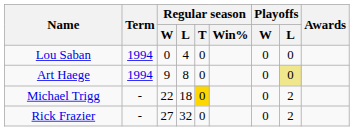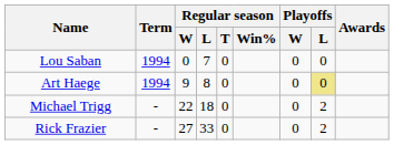 <table class="wikitable">
 <tr>
 <th rowspan="2" style="width:140px;">Name</th>
 <th rowspan="2">Term</th>
 <th colspan="4">Regular season</th>
 <th colspan="2">Playoffs</th>
 <th rowspan="2">Awards</th>
 </tr>
 <tr>
 <th>W</th>
 <th>L</th>
 <th>T</th>
 <th>Win%</th>
 <th>W</th>
 <th>L</th>
 </tr>
 <tr>
 <td style="text-align:center;"><a href='#'>Lou Saban</a></td>
 <td style="text-align:center;"><a href='#'>1994</a></td>
 <td style="text-align:center;">0</td>
-<td style="text-align:center;">4</td>
+<td style="text-align:center;">7</td>
 <td style="text-align:center;">0</td>
 <td style="text-align:center;"></td>
 <td style="text-align:center;">0</td>
 <td style="text-align:center;">0</td>
 <td style="text-align:center;"></td>
 </tr>
 <tr>
 <td style="text-align:center;"><a href='#'>Art Haege</a></td>
 <td style="text-align:center;"><a href='#'>1994</a></td>
 <td style="text-align:center;">9</td>
 <td style="text-align:center;">8</td>
 <td style="text-align:center;">0</td>
 <td style="text-align:center;"></td>
 <td style="text-align:center;">0</td>
 <td style="background: khaki; text-align:center;">0</td>
 <td style="text-align:center;"></td>
 </tr>
 <tr>
 <td style="text-align:center;"><a href='#'>Michael Trigg</a></td>
 <td style="text-align:center;">-</td>
 <td style="text-align:center;">22</td>
 <td style="text-align:center;">18</td>
-<td style="background: gold; text-align:center;">0</td>
+<td style="text-align:center;">0</td>
 <td style="text-align:center;"></td>
 <td style="text-align:center;">0</td>
 <td style="text-align:center;">2</td>
 <td style="text-align:center;"></td>
 </tr>
 <tr>
 <td style="text-align:center;"><a href='#'>Rick Frazier</a></td>
 <td style="text-align:center;">-</td>
 <td style="text-align:center;">27</td>
-<td style="text-align:center;">32</td>
+<td style="text-align:center;">33</td>
 <td style="text-align:center;">0</td>
 <td style="text-align:center;"></td>
 <td style="text-align:center;">0</td>
 <td style="text-align:center;">2</td>
 <td style="text-align:center;"></td>
 </tr>
 </table>
